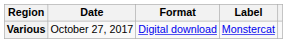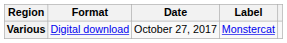 <table class="wikitable plainrowheaders">
 <tr>
 <th>Region</th>
+<th>Format</th>
 <th>Date</th>
-<th>Format</th>
 <th>Label</th>
 <th></th>
 </tr>
 <tr>
 <th scope="row">Various</th>
+<td><a href='#'>Digital download</a></td>
 <td>October 27, 2017</td>
-<td><a href='#'>Digital download</a></td>
 <td><a href='#'>Monstercat</a></td>
 <td></td>
 </tr>
 </table>
